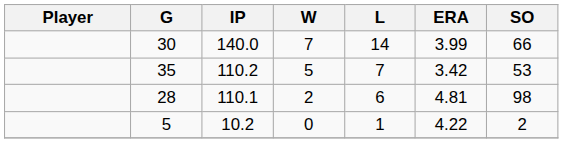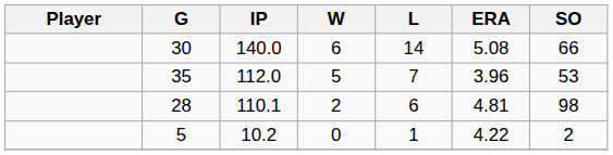 <table class="wikitable sortable">
 <tr>
 <th bgcolor="#DDDDFF" width="16%">Player</th>
 <th bgcolor="#DDDDFF" width="9%">G</th>
 <th bgcolor="#DDDDFF" width="9%">IP</th>
 <th bgcolor="#DDDDFF" width="9%">W</th>
 <th bgcolor="#DDDDFF" width="9%">L</th>
 <th bgcolor="#DDDDFF" width="9%">ERA</th>
 <th bgcolor="#DDDDFF" width="9%">SO</th>
 </tr>
 <tr align="center">
 <td></td>
 <td>30</td>
 <td>140.0</td>
-<td>7</td>
+<td>6</td>
 <td>14</td>
-<td>3.99</td>
+<td>5.08</td>
 <td>66</td>
 </tr>
 <tr align="center">
 <td></td>
 <td>35</td>
-<td>110.2</td>
+<td>112.0</td>
 <td>5</td>
 <td>7</td>
-<td>3.42</td>
+<td>3.96</td>
 <td>53</td>
 </tr>
 <tr align="center">
 <td></td>
 <td>28</td>
 <td>110.1</td>
 <td>2</td>
 <td>6</td>
 <td>4.81</td>
 <td>98</td>
 </tr>
 <tr align="center">
 <td></td>
 <td>5</td>
 <td>10.2</td>
 <td>0</td>
 <td>1</td>
 <td>4.22</td>
 <td>2</td>
 </tr>
 <tr align="center">
 </tr>
 </table>
